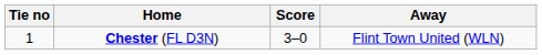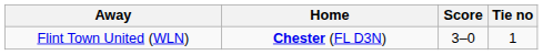 <table class="wikitable" style="text-align:center">
 <tr>
-<th width=50>Tie no</th>
+<th width=250>Away</th>
 <th width=250>Home</th>
 <th width=50>Score</th>
-<th width=250>Away</th>
+<th width=50>Tie no</th>
 </tr>
 <tr>
-<td>1</td>
+<td><a href='#'>Flint Town United</a> (<a href='#'>WLN</a>)</td>
 <td><strong><a href='#'>Chester</a></strong> (<a href='#'>FL D3N</a>)</td>
 <td>3–0</td>
-<td><a href='#'>Flint Town United</a> (<a href='#'>WLN</a>)</td>
+<td>1</td>
 </tr>
 </table>
